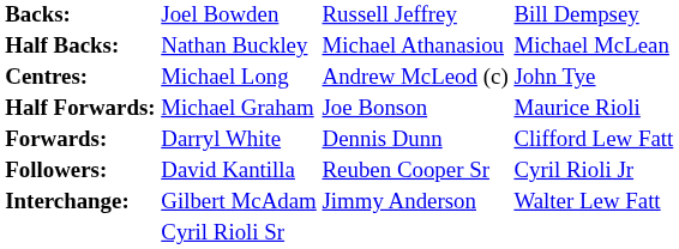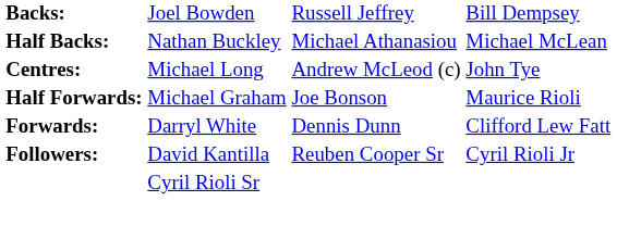 <table border="0" cellpadding="2" cellspacing="0" align="center">
 <tr>
 <td><strong>Backs:</strong></td>
 <td><a href='#'>Joel Bowden</a></td>
 <td><a href='#'>Russell Jeffrey</a></td>
 <td><a href='#'>Bill Dempsey</a></td>
 </tr>
 <tr>
 <td><strong>Half Backs:</strong></td>
 <td><a href='#'>Nathan Buckley</a></td>
 <td><a href='#'>Michael Athanasiou</a></td>
 <td><a href='#'>Michael McLean</a></td>
 </tr>
 <tr>
 <td><strong>Centres:</strong></td>
 <td><a href='#'>Michael Long</a></td>
 <td><a href='#'>Andrew McLeod</a> (c)</td>
 <td><a href='#'>John Tye</a></td>
 </tr>
 <tr>
 <td><strong>Half Forwards:</strong></td>
 <td><a href='#'>Michael Graham</a></td>
 <td><a href='#'>Joe Bonson</a></td>
 <td><a href='#'>Maurice Rioli</a></td>
 </tr>
 <tr>
 <td><strong>Forwards:</strong></td>
 <td><a href='#'>Darryl White</a></td>
 <td><a href='#'>Dennis Dunn</a></td>
 <td><a href='#'>Clifford Lew Fatt</a></td>
 </tr>
 <tr>
 <td><strong>Followers:</strong></td>
 <td><a href='#'>David Kantilla</a></td>
 <td><a href='#'>Reuben Cooper Sr</a></td>
 <td><a href='#'>Cyril Rioli Jr</a></td>
 </tr>
 <tr>
-<td><strong>Interchange:</strong></td>
-<td><a href='#'>Gilbert McAdam</a></td>
-<td><a href='#'>Jimmy Anderson</a></td>
-<td><a href='#'>Walter Lew Fatt</a></td>
-</tr>
-<tr>
 <td></td>
 <td><a href='#'>Cyril Rioli Sr</a></td>
 </tr>
 </table>
